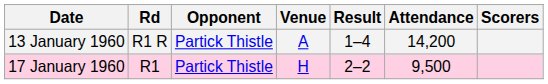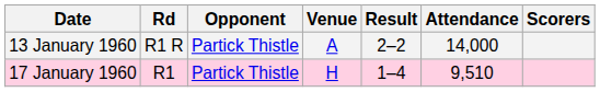 <table class="wikitable sortable" style="font-size:95%; text-align:center">
 <tr>
 <th>Date</th>
 <th>Rd</th>
 <th>Opponent</th>
 <th>Venue</th>
 <th>Result</th>
 <th>Attendance</th>
 <th>Scorers</th>
 </tr>
 <tr bgcolor = "#f3f3f3">
 <td>13 January 1960</td>
 <td>R1 R</td>
 <td><a href='#'>Partick Thistle</a></td>
 <td><a href='#'>A</a></td>
-<td>1–4</td>
-<td>14,200</td>
+<td>2–2</td>
+<td>14,000</td>
 <td></td>
 </tr>
 <tr bgcolor = "#ffd0e3">
 <td>17 January 1960</td>
 <td>R1</td>
 <td><a href='#'>Partick Thistle</a></td>
 <td><a href='#'>H</a></td>
-<td>2–2</td>
-<td>9,500</td>
+<td>1–4</td>
+<td>9,510</td>
 <td></td>
 </tr>
 </table>
